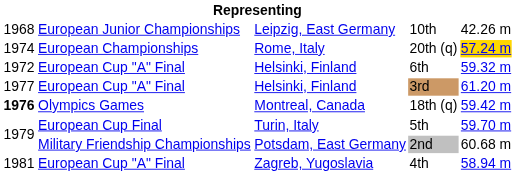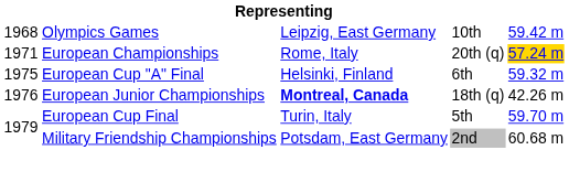 <table>
 <tr>
 <th colspan="5">Representing </th>
 </tr>
 <tr>
 <td>1968</td>
-<td><a href='#'>European Junior Championships</a></td>
+<td><a href='#'>Olympics Games</a></td>
 <td><a href='#'>Leipzig, East Germany</a></td>
 <td>10th</td>
-<td>42.26 m</td>
+<td><a href='#'>59.42 m</a></td>
 </tr>
 <tr>
-<td>1974</td>
+<td>1971</td>
 <td><a href='#'>European Championships</a></td>
 <td><a href='#'>Rome, Italy</a></td>
 <td>20th (q)</td>
 <td style="background: gold;"><a href='#'>57.24 m</a></td>
 </tr>
 <tr>
-<td>1972</td>
+<td>1975</td>
 <td><a href='#'>European Cup "A" Final</a></td>
 <td><a href='#'>Helsinki, Finland</a></td>
 <td>6th</td>
 <td><a href='#'>59.32 m</a></td>
 </tr>
 <tr>
-<td>1977</td>
-<td><a href='#'>European Cup "A" Final</a></td>
-<td><a href='#'>Helsinki, Finland</a></td>
-<td bgcolor=cc9966>3rd</td>
-<td><a href='#'>61.20 m</a></td>
-</tr>
-<tr>
-<td><strong>1976</strong></td>
-<td><a href='#'>Olympics Games</a></td>
-<td><a href='#'>Montreal, Canada</a></td>
+<td>1976</td>
+<td><a href='#'>European Junior Championships</a></td>
+<td><strong><a href='#'>Montreal, Canada</a></strong></td>
 <td>18th (q)</td>
-<td><a href='#'>59.42 m</a></td>
+<td>42.26 m</td>
 </tr>
 <tr>
 <td rowspan=2>1979</td>
 <td><a href='#'>European Cup Final</a></td>
 <td><a href='#'>Turin, Italy</a></td>
 <td>5th</td>
 <td><a href='#'>59.70 m</a></td>
 </tr>
 <tr>
 <td><a href='#'>Military Friendship Championships</a></td>
 <td><a href='#'>Potsdam, East Germany</a></td>
 <td bgcolor=silver>2nd</td>
 <td>60.68 m</td>
 </tr>
-<tr>
-<td>1981</td>
-<td><a href='#'>European Cup "A" Final</a></td>
-<td><a href='#'>Zagreb, Yugoslavia</a></td>
-<td>4th</td>
-<td><a href='#'>58.94 m</a></td>
-</tr>
 </table>
